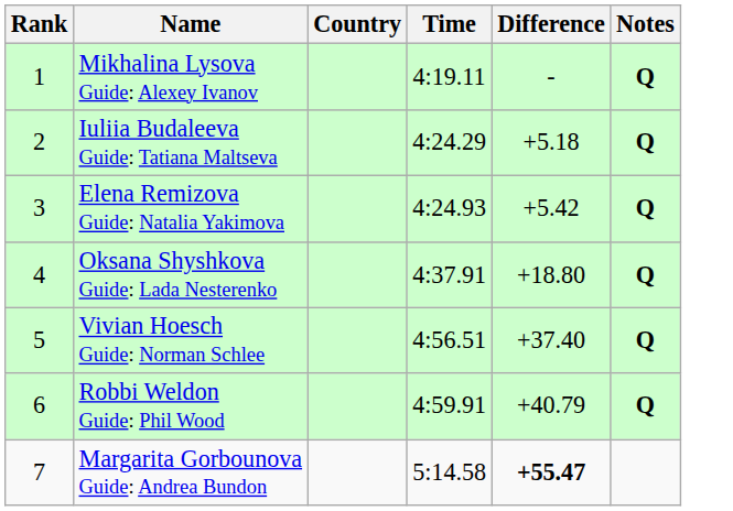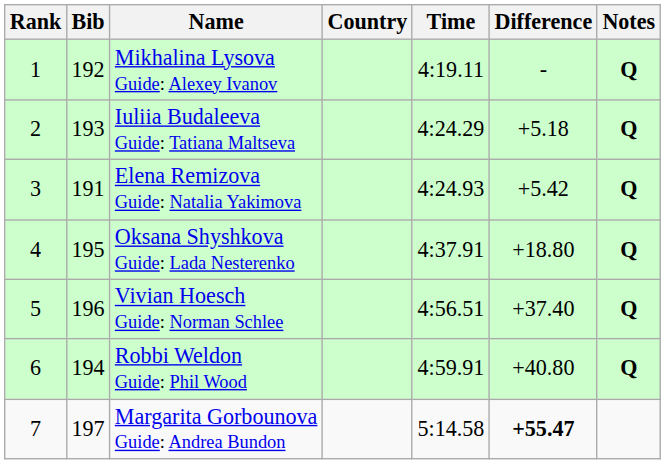 <table class="wikitable sortable" style="text-align:center">
 <tr>
 <th>Rank</th>
+<th>Bib</th>
 <th>Name</th>
 <th>Country</th>
 <th>Time</th>
 <th>Difference</th>
 <th>Notes</th>
 </tr>
 <tr bgcolor=ccffcc>
 <td>1</td>
+<td>192</td>
 <td align=left><a href='#'>Mikhalina Lysova</a><br><small><a href='#'>Guide</a>: <a href='#'>Alexey Ivanov</a></small></td>
 <td align=left></td>
 <td>4:19.11</td>
 <td>-</td>
 <td><strong>Q</strong></td>
 </tr>
 <tr bgcolor=ccffcc>
 <td>2</td>
+<td>193</td>
 <td align=left><a href='#'>Iuliia Budaleeva</a><br><small><a href='#'>Guide</a>: <a href='#'>Tatiana Maltseva</a></small></td>
 <td align=left></td>
 <td>4:24.29</td>
 <td>+5.18</td>
 <td><strong>Q</strong></td>
 </tr>
 <tr bgcolor=ccffcc>
 <td>3</td>
+<td>191</td>
 <td align=left><a href='#'>Elena Remizova</a><br><small><a href='#'>Guide</a>: <a href='#'>Natalia Yakimova</a></small></td>
 <td align=left></td>
 <td>4:24.93</td>
 <td>+5.42</td>
 <td><strong>Q</strong></td>
 </tr>
 <tr bgcolor=ccffcc>
 <td>4</td>
+<td>195</td>
 <td align=left><a href='#'>Oksana Shyshkova</a><br><small><a href='#'>Guide</a>: <a href='#'>Lada Nesterenko</a></small></td>
 <td align=left></td>
 <td>4:37.91</td>
 <td>+18.80</td>
 <td><strong>Q</strong></td>
 </tr>
 <tr bgcolor=ccffcc>
 <td>5</td>
+<td>196</td>
 <td align=left><a href='#'>Vivian Hoesch</a><br><small><a href='#'>Guide</a>: <a href='#'>Norman Schlee</a></small></td>
 <td align=left></td>
 <td>4:56.51</td>
 <td>+37.40</td>
 <td><strong>Q</strong></td>
 </tr>
 <tr bgcolor=ccffcc>
 <td>6</td>
+<td>194</td>
 <td align=left><a href='#'>Robbi Weldon</a><br><small><a href='#'>Guide</a>: <a href='#'>Phil Wood</a></small></td>
 <td align=left></td>
 <td>4:59.91</td>
-<td>+40.79</td>
+<td>+40.80</td>
 <td><strong>Q</strong></td>
 </tr>
 <tr>
 <td>7</td>
+<td>197</td>
 <td align=left><a href='#'>Margarita Gorbounova</a><br><small><a href='#'>Guide</a>: <a href='#'>Andrea Bundon</a></small></td>
 <td align=left></td>
 <td>5:14.58</td>
 <td><strong>+55.47</strong></td>
 <td></td>
 </tr>
 </table>
